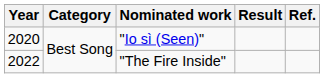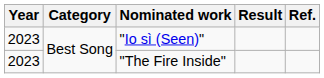 <table class="wikitable">
 <tr>
 <th>Year</th>
 <th>Category</th>
 <th>Nominated work</th>
 <th>Result</th>
 <th>Ref.</th>
 </tr>
 <tr>
-<td>2020</td>
+<td>2023</td>
 <td rowspan="2">Best Song</td>
 <td>"<a href='#'>Io sì (Seen)</a>" </td>
 <td></td>
 <td align="center"></td>
 </tr>
 <tr>
-<td>2022</td>
+<td>2023</td>
 <td>"The Fire Inside" </td>
 <td></td>
 <td align="center"></td>
 </tr>
 </table>
